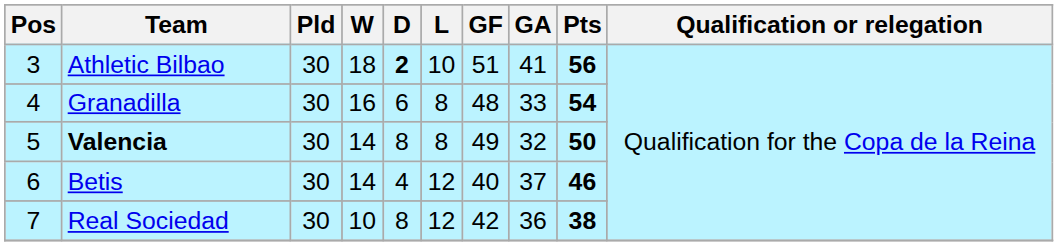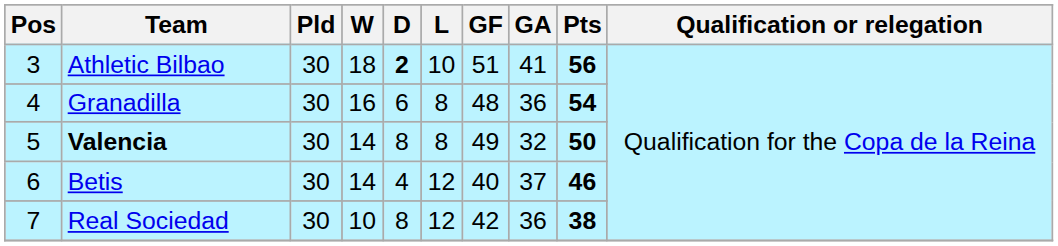 <table class="wikitable" style="text-align: center; font-size:90%;">
 <tr>
 <th width=20px>Pos</th>
 <th width=200px>Team</th>
 <th width=20px>Pld</th>
 <th width=20px>W</th>
 <th width=20px>D</th>
 <th width=20px>L</th>
 <th width=20px>GF</th>
 <th width=20px>GA</th>
 <th width=20px>Pts</th>
 <th width=450px>Qualification or relegation</th>
 </tr>
 <tr bgcolor=#BBF3FF>
 <td>3</td>
 <td align=left><a href='#'>Athletic Bilbao</a></td>
 <td>30</td>
 <td>18</td>
 <td><strong>2</strong></td>
 <td>10</td>
 <td>51</td>
 <td>41</td>
 <td><strong>56</strong></td>
 <td rowspan=5>Qualification for the <a href='#'>Copa de la Reina</a></td>
 </tr>
 <tr bgcolor=#BBF3FF>
 <td>4</td>
 <td align=left><a href='#'>Granadilla</a></td>
 <td>30</td>
 <td>16</td>
 <td>6</td>
 <td>8</td>
 <td>48</td>
-<td>33</td>
+<td>36</td>
 <td><strong>54</strong></td>
 </tr>
 <tr bgcolor=#BBF3FF>
 <td>5</td>
 <td align=left><strong>Valencia</strong></td>
 <td>30</td>
 <td>14</td>
 <td>8</td>
 <td>8</td>
 <td>49</td>
 <td>32</td>
 <td><strong>50</strong></td>
 </tr>
 <tr bgcolor=#BBF3FF>
 <td>6</td>
 <td align=left><a href='#'>Betis</a></td>
 <td>30</td>
 <td>14</td>
 <td>4</td>
 <td>12</td>
 <td>40</td>
 <td>37</td>
 <td><strong>46</strong></td>
 </tr>
 <tr bgcolor=#BBF3FF>
 <td>7</td>
 <td align=left><a href='#'>Real Sociedad</a></td>
 <td>30</td>
 <td>10</td>
 <td>8</td>
 <td>12</td>
 <td>42</td>
 <td>36</td>
 <td><strong>38</strong></td>
 </tr>
 <tr>
 </tr>
 </table>
